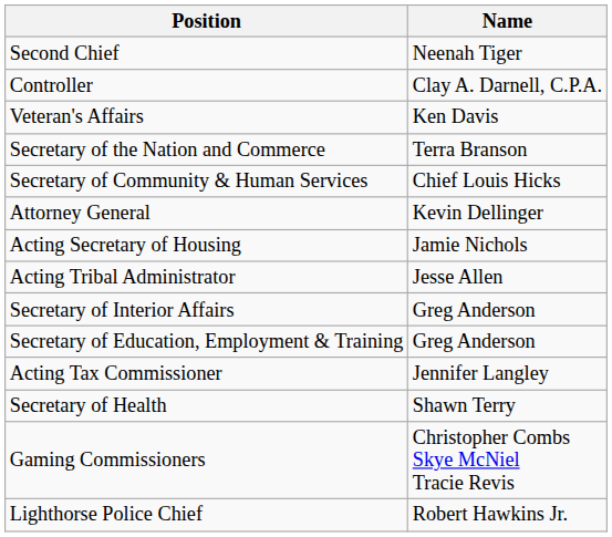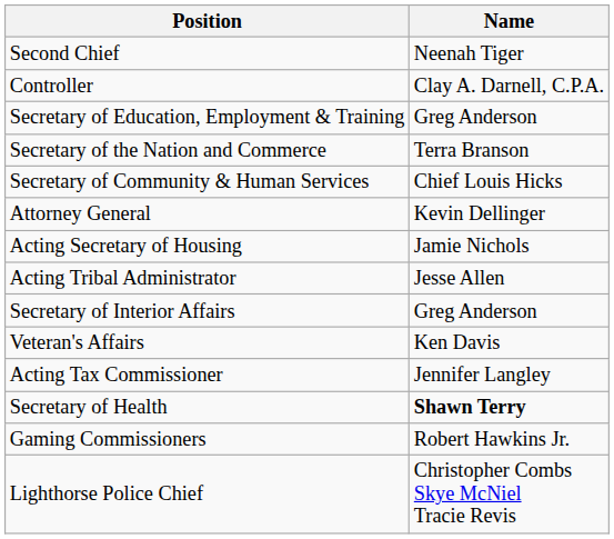 <table class="wikitable">
 <tr>
 <th>Position</th>
 <th>Name</th>
 </tr>
 <tr>
 <td>Second Chief</td>
 <td>Neenah Tiger</td>
 </tr>
 <tr>
 <td>Controller</td>
 <td>Clay A. Darnell, C.P.A.</td>
 </tr>
 <tr>
-<td>Veteran's Affairs</td>
-<td>Ken Davis</td>
+<td>Secretary of Education, Employment & Training</td>
+<td>Greg Anderson</td>
 </tr>
 <tr>
 <td>Secretary of the Nation and Commerce</td>
 <td>Terra Branson</td>
 </tr>
 <tr>
 <td>Secretary of Community & Human Services</td>
 <td>Chief Louis Hicks</td>
 </tr>
 <tr>
 <td>Attorney General</td>
 <td>Kevin Dellinger</td>
 </tr>
 <tr>
 <td>Acting Secretary of Housing</td>
 <td>Jamie Nichols</td>
 </tr>
 <tr>
 <td>Acting Tribal Administrator</td>
 <td>Jesse Allen</td>
 </tr>
 <tr>
 <td>Secretary of Interior Affairs</td>
 <td>Greg Anderson</td>
 </tr>
 <tr>
-<td>Secretary of Education, Employment & Training</td>
-<td>Greg Anderson</td>
+<td>Veteran's Affairs</td>
+<td>Ken Davis</td>
 </tr>
 <tr>
 <td>Acting Tax Commissioner</td>
 <td>Jennifer Langley</td>
 </tr>
 <tr>
 <td>Secretary of Health</td>
-<td>Shawn Terry</td>
+<td><strong>Shawn Terry</strong></td>
 </tr>
 <tr>
 <td>Gaming Commissioners</td>
-<td>Christopher Combs <br><a href='#'>Skye McNiel</a><br>Tracie Revis</td>
+<td>Robert Hawkins Jr.</td>
 </tr>
 <tr>
 <td>Lighthorse Police Chief</td>
-<td>Robert Hawkins Jr.</td>
+<td>Christopher Combs <br><a href='#'>Skye McNiel</a><br>Tracie Revis</td>
 </tr>
 </table>
